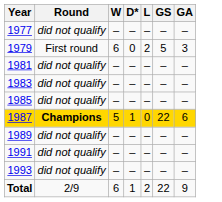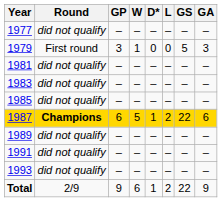 <table class="wikitable" style="text-align: center;">
 <tr>
 <th>Year</th>
 <th>Round</th>
+<th>GP</th>
 <th>W</th>
 <th>D*</th>
 <th>L</th>
 <th>GS</th>
 <th>GA</th>
 </tr>
 <tr>
 <td> <a href='#'>1977</a></td>
 <td><em>did not qualify</em></td>
 <td>–</td>
 <td>–</td>
 <td>–</td>
 <td>–</td>
 <td>–</td>
+<td>–</td>
 </tr>
 <tr>
 <td> <a href='#'>1979</a></td>
 <td>First round</td>
-<td>6</td>
+<td>3</td>
+<td>1</td>
 <td>0</td>
-<td>2</td>
+<td>0</td>
 <td>5</td>
 <td>3</td>
 </tr>
 <tr>
 <td> <a href='#'>1981</a></td>
 <td><em>did not qualify</em></td>
+<td>–</td>
 <td>–</td>
 <td>–</td>
 <td>–</td>
 <td>–</td>
 <td>–</td>
 </tr>
 <tr>
 <td> <a href='#'>1983</a></td>
 <td><em>did not qualify</em></td>
 <td>–</td>
 <td>–</td>
 <td>–</td>
 <td>–</td>
 <td>–</td>
+<td>–</td>
 </tr>
 <tr>
 <td> <a href='#'>1985</a></td>
 <td><em>did not qualify</em></td>
 <td>–</td>
 <td>–</td>
 <td>–</td>
 <td>–</td>
 <td>–</td>
+<td>–</td>
 </tr>
 <tr bgcolor=gold>
 <td> <a href='#'>1987</a></td>
 <td><strong>Champions</strong></td>
+<td>6</td>
 <td>5</td>
 <td>1</td>
-<td>0</td>
+<td>2</td>
 <td>22</td>
 <td>6</td>
 </tr>
 <tr>
 <td> <a href='#'>1989</a></td>
 <td><em>did not qualify</em></td>
+<td>–</td>
 <td>–</td>
 <td>–</td>
 <td>–</td>
 <td>–</td>
 <td>–</td>
 </tr>
 <tr>
 <td> <a href='#'>1991</a></td>
 <td><em>did not qualify</em></td>
 <td>–</td>
 <td>–</td>
 <td>–</td>
 <td>–</td>
 <td>–</td>
+<td>–</td>
 </tr>
 <tr>
 <td> <a href='#'>1993</a></td>
 <td><em>did not qualify</em></td>
 <td>–</td>
 <td>–</td>
 <td>–</td>
 <td>–</td>
 <td>–</td>
+<td>–</td>
 </tr>
 <tr>
 <td><strong>Total</strong></td>
 <td>2/9</td>
+<td>9</td>
 <td>6</td>
 <td>1</td>
 <td>2</td>
 <td>22</td>
 <td>9</td>
 </tr>
 </table>
